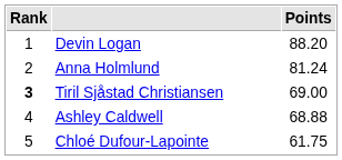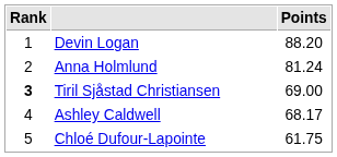 <table cellspacing="1" cellpadding="3" style="border:1px solid #aaa; font-size:86%;">
 <tr style="background:#e4e4e4;">
 <th style="border-bottom:1px solid #aaa; width:10px;">Rank</th>
 <th style="border-bottom:1px solid #aaa; width:200px;"></th>
 <th style="border-bottom:1px solid #aaa; width:20px;">Points</th>
 </tr>
 <tr>
 <td align=center>1</td>
 <td> <a href='#'>Devin Logan</a></td>
 <td align=center>88.20</td>
 </tr>
 <tr>
 <td align=center>2</td>
 <td> <a href='#'>Anna Holmlund</a></td>
 <td align=center>81.24</td>
 </tr>
 <tr>
 <td align=center><strong>3</strong></td>
 <td> <a href='#'>Tiril Sjåstad Christiansen</a></td>
 <td align=center>69.00</td>
 </tr>
 <tr>
 <td align=center>4</td>
 <td> <a href='#'>Ashley Caldwell</a></td>
-<td align=center>68.88</td>
+<td align=center>68.17</td>
 </tr>
 <tr>
 <td align=center>5</td>
 <td> <a href='#'>Chloé Dufour-Lapointe</a></td>
 <td align=center>61.75</td>
 </tr>
 </table>
